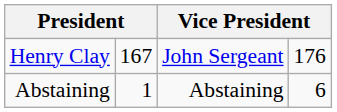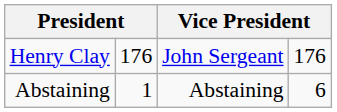 <table class="wikitable" style="text-align:right">
 <tr>
 <th colspan=2>President</th>
 <th colspan=2>Vice President</th>
 </tr>
 <tr>
 <td align=left><a href='#'>Henry Clay</a></td>
-<td>167</td>
+<td>176</td>
 <td align=left><a href='#'>John Sergeant</a></td>
 <td>176</td>
 </tr>
 <tr>
 <td>Abstaining</td>
 <td>1</td>
 <td>Abstaining</td>
 <td>6</td>
 </tr>
 </table>
